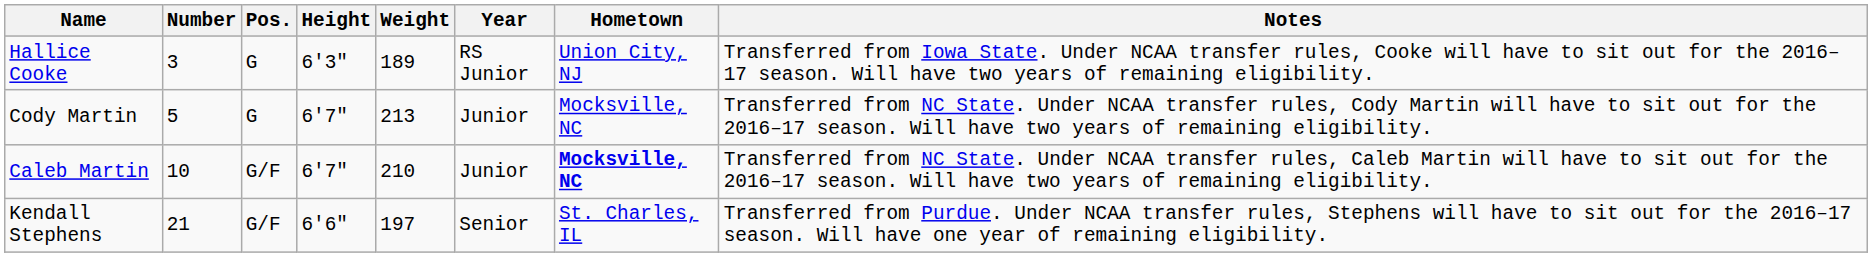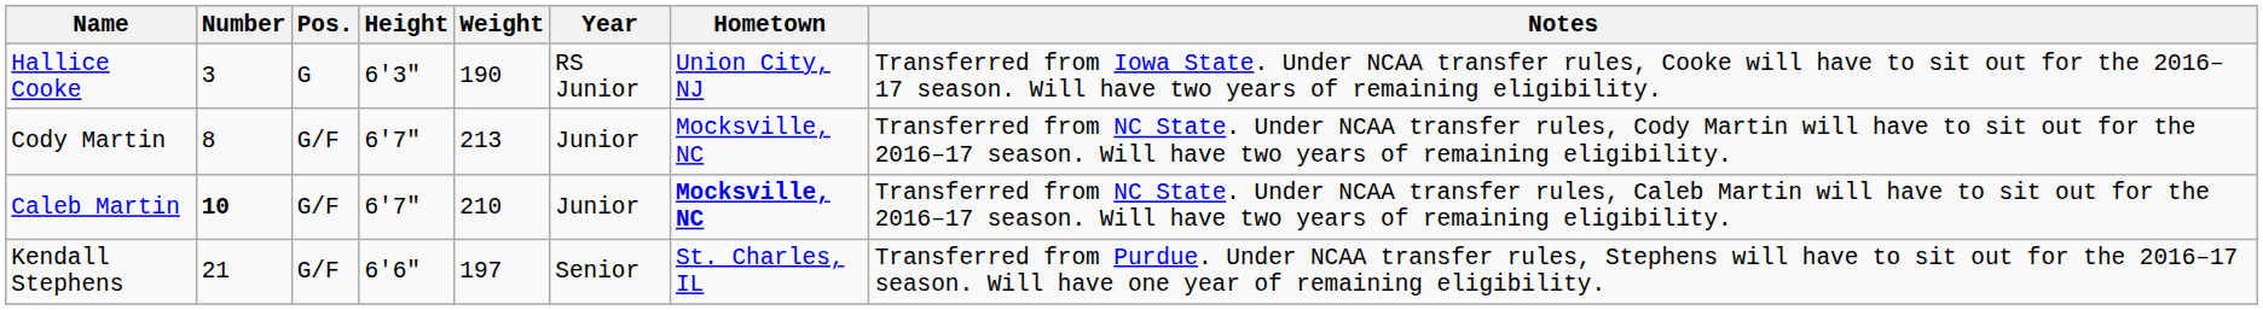 <table class="wikitable sortable" border="1">
 <tr>
 <th>Name</th>
 <th>Number</th>
 <th>Pos.</th>
 <th>Height</th>
 <th>Weight</th>
 <th>Year</th>
 <th>Hometown</th>
 <th class="unsortable">Notes</th>
 </tr>
 <tr>
 <td><a href='#'>Hallice Cooke</a></td>
 <td>3</td>
 <td>G</td>
 <td>6'3"</td>
-<td>189</td>
+<td>190</td>
 <td>RS Junior</td>
 <td><a href='#'>Union City, NJ</a></td>
 <td>Transferred from <a href='#'>Iowa State</a>. Under NCAA transfer rules, Cooke will have to sit out for the 2016–17 season. Will have two years of remaining eligibility.</td>
 </tr>
 <tr>
 <td>Cody Martin</td>
-<td>5</td>
-<td>G</td>
+<td>8</td>
+<td>G/F</td>
 <td>6'7"</td>
 <td>213</td>
 <td>Junior</td>
 <td><a href='#'>Mocksville, NC</a></td>
 <td>Transferred from <a href='#'>NC State</a>. Under NCAA transfer rules, Cody Martin will have to sit out for the 2016–17 season. Will have two years of remaining eligibility.</td>
 </tr>
 <tr>
 <td><a href='#'>Caleb Martin</a></td>
-<td>10</td>
+<td><strong>10</strong></td>
 <td>G/F</td>
 <td>6'7"</td>
 <td>210</td>
 <td>Junior</td>
 <td><strong><a href='#'>Mocksville, NC</a></strong></td>
 <td>Transferred from <a href='#'>NC State</a>. Under NCAA transfer rules, Caleb Martin will have to sit out for the 2016–17 season. Will have two years of remaining eligibility.</td>
 </tr>
 <tr>
 <td>Kendall Stephens</td>
 <td>21</td>
 <td>G/F</td>
 <td>6'6"</td>
 <td>197</td>
 <td>Senior</td>
 <td><a href='#'>St. Charles, IL</a></td>
 <td>Transferred from <a href='#'>Purdue</a>. Under NCAA transfer rules, Stephens will have to sit out for the 2016–17 season. Will have one year of remaining eligibility.</td>
 </tr>
 </table>
